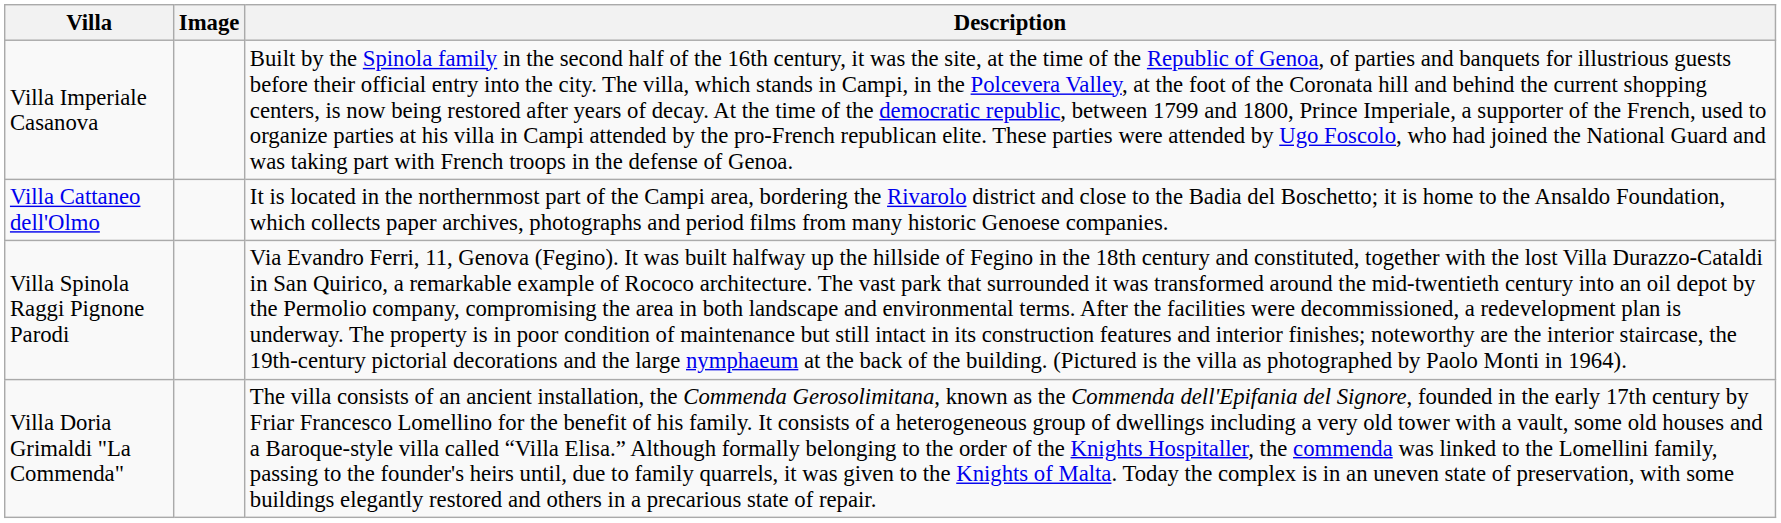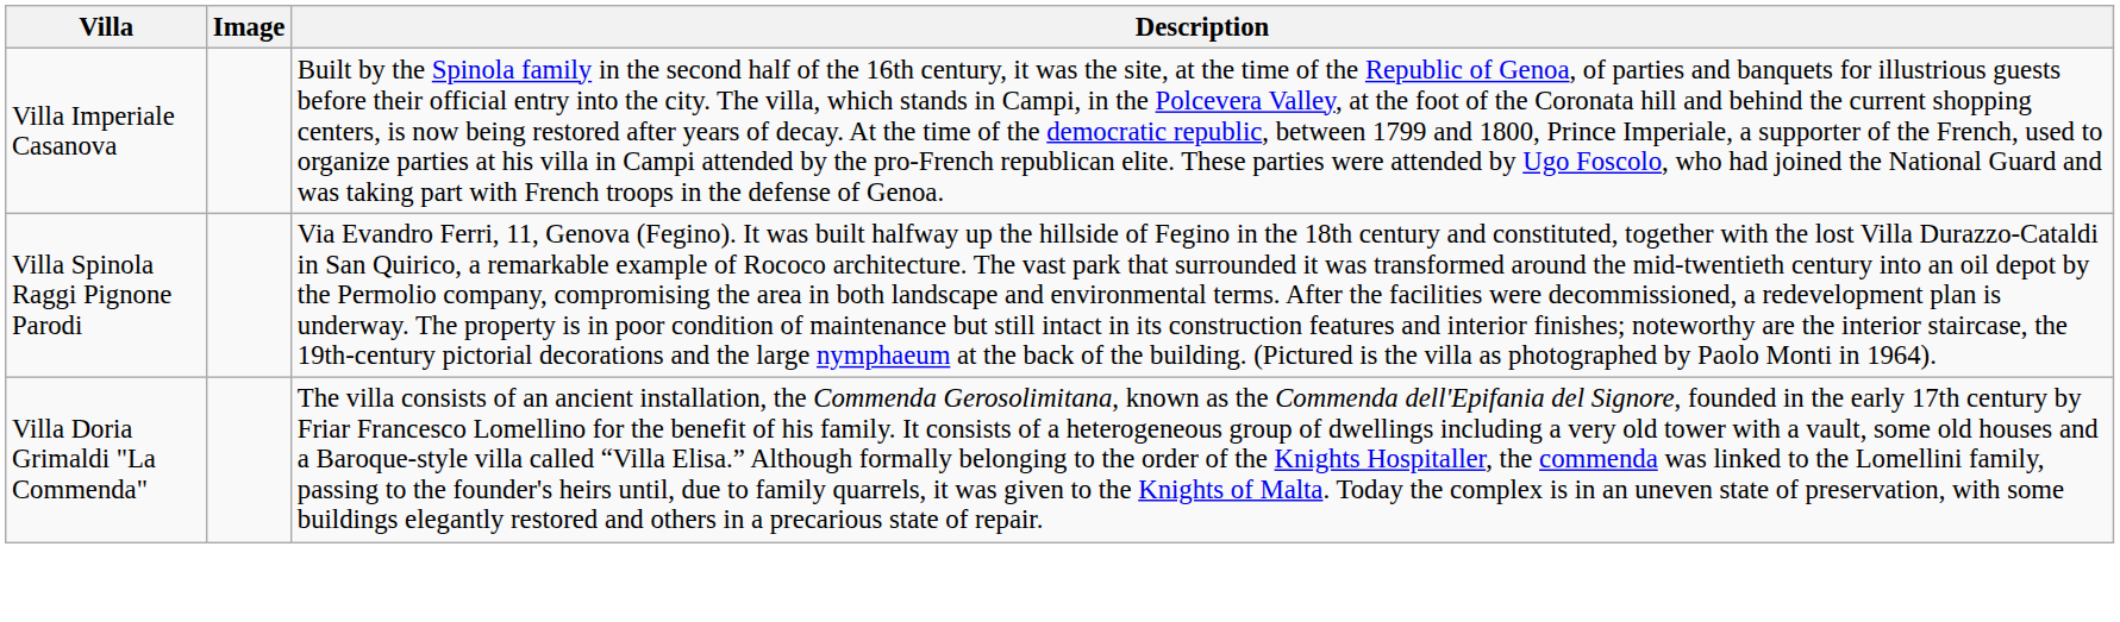 <table class="wikitable sortable">
 <tr>
 <th>Villa</th>
 <th>Image</th>
 <th>Description</th>
 </tr>
 <tr>
 <td>Villa Imperiale Casanova</td>
 <td></td>
 <td>Built by the <a href='#'>Spinola family</a> in the second half of the 16th century, it was the site, at the time of the <a href='#'>Republic of Genoa</a>, of parties and banquets for illustrious guests before their official entry into the city. The villa, which stands in Campi, in the <a href='#'>Polcevera Valley</a>, at the foot of the Coronata hill and behind the current shopping centers, is now being restored after years of decay. At the time of the <a href='#'>democratic republic</a>, between 1799 and 1800, Prince Imperiale, a supporter of the French, used to organize parties at his villa in Campi attended by the pro-French republican elite. These parties were attended by <a href='#'>Ugo Foscolo</a>, who had joined the National Guard and was taking part with French troops in the defense of Genoa.</td>
 </tr>
 <tr>
-<td><a href='#'>Villa Cattaneo dell'Olmo</a></td>
-<td></td>
-<td>It is located in the northernmost part of the Campi area, bordering the <a href='#'>Rivarolo</a> district and close to the Badia del Boschetto; it is home to the Ansaldo Foundation, which collects paper archives, photographs and period films from many historic Genoese companies.</td>
-</tr>
-<tr>
 <td>Villa Spinola Raggi Pignone Parodi</td>
 <td></td>
 <td>Via Evandro Ferri, 11, Genova (Fegino). It was built halfway up the hillside of Fegino in the 18th century and constituted, together with the lost Villa Durazzo-Cataldi in San Quirico, a remarkable example of Rococo architecture. The vast park that surrounded it was transformed around the mid-twentieth century into an oil depot by the Permolio company, compromising the area in both landscape and environmental terms. After the facilities were decommissioned, a redevelopment plan is underway. The property is in poor condition of maintenance but still intact in its construction features and interior finishes; noteworthy are the interior staircase, the 19th-century pictorial decorations and the large <a href='#'>nymphaeum</a> at the back of the building. (Pictured is the villa as photographed by Paolo Monti in 1964).</td>
 </tr>
 <tr>
 <td>Villa Doria Grimaldi "La Commenda"</td>
 <td></td>
 <td>The villa consists of an ancient installation, the <em>Commenda Gerosolimitana</em>, known as the <em>Commenda dell'Epifania del Signore</em>, founded in the early 17th century by Friar Francesco Lomellino for the benefit of his family. It consists of a heterogeneous group of dwellings including a very old tower with a vault, some old houses and a Baroque-style villa called “Villa Elisa.” Although formally belonging to the order of the <a href='#'>Knights Hospitaller</a>, the <a href='#'>commenda</a> was linked to the Lomellini family, passing to the founder's heirs until, due to family quarrels, it was given to the <a href='#'>Knights of Malta</a>. Today the complex is in an uneven state of preservation, with some buildings elegantly restored and others in a precarious state of repair.</td>
 </tr>
 </table>
